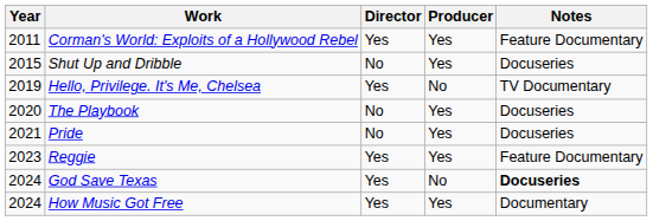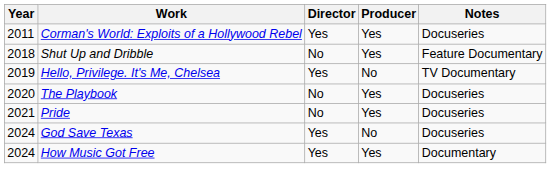 <table class="wikitable">
 <tr>
 <th>Year</th>
 <th>Work</th>
 <th>Director</th>
 <th>Producer</th>
 <th>Notes</th>
 </tr>
 <tr>
 <td>2011</td>
 <td><em><a href='#'>Corman's World: Exploits of a Hollywood Rebel</a></em></td>
 <td>Yes</td>
 <td>Yes</td>
-<td>Feature Documentary</td>
+<td>Docuseries</td>
 </tr>
 <tr>
-<td>2015</td>
+<td>2018</td>
 <td><em>Shut Up and Dribble</em></td>
 <td>No</td>
 <td>Yes</td>
-<td>Docuseries</td>
+<td>Feature Documentary</td>
 </tr>
 <tr>
 <td>2019</td>
 <td><em><a href='#'>Hello, Privilege. It's Me, Chelsea</a></em></td>
 <td>Yes</td>
 <td>No</td>
 <td>TV Documentary</td>
 </tr>
 <tr>
 <td>2020</td>
 <td><em><a href='#'>The Playbook</a></em></td>
 <td>No</td>
 <td>Yes</td>
 <td>Docuseries</td>
 </tr>
 <tr>
 <td>2021</td>
 <td><em><a href='#'>Pride</a></em></td>
 <td>No</td>
 <td>Yes</td>
 <td>Docuseries</td>
 </tr>
 <tr>
-<td>2023</td>
-<td><em><a href='#'>Reggie</a></em></td>
-<td>Yes</td>
-<td>Yes</td>
-<td>Feature Documentary</td>
-</tr>
-<tr>
 <td>2024</td>
 <td><em><a href='#'>God Save Texas</a></em></td>
 <td>Yes</td>
 <td>No</td>
-<td><strong>Docuseries</strong></td>
+<td>Docuseries</td>
 </tr>
 <tr>
 <td>2024</td>
 <td><em><a href='#'>How Music Got Free</a></em></td>
 <td>Yes</td>
 <td>Yes</td>
 <td>Documentary</td>
 </tr>
 </table>
